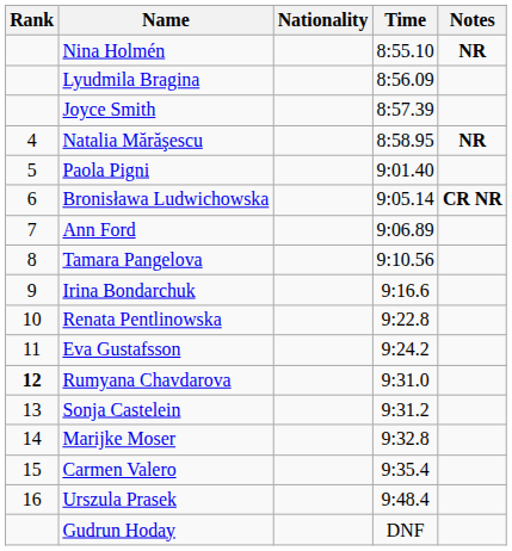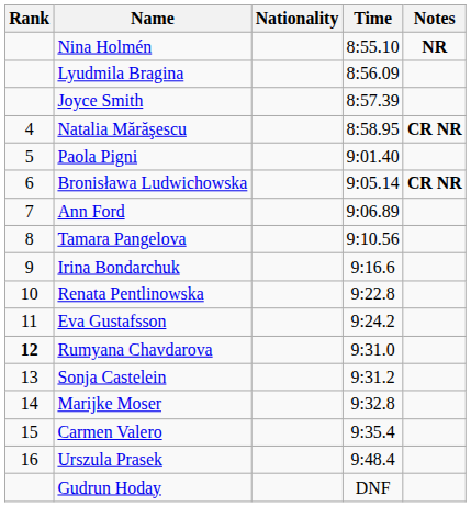 <table class="wikitable sortable" style="text-align:center">
 <tr>
 <th>Rank</th>
 <th>Name</th>
 <th>Nationality</th>
 <th>Time</th>
 <th>Notes</th>
 </tr>
 <tr>
 <td></td>
 <td align=left><a href='#'>Nina Holmén</a></td>
 <td align=left></td>
 <td>8:55.10</td>
 <td><strong>NR</strong></td>
 </tr>
 <tr>
 <td></td>
 <td align=left><a href='#'>Lyudmila Bragina</a></td>
 <td align=left></td>
 <td>8:56.09</td>
 <td></td>
 </tr>
 <tr>
 <td></td>
 <td align=left><a href='#'>Joyce Smith</a></td>
 <td align=left></td>
 <td>8:57.39</td>
 <td></td>
 </tr>
 <tr>
 <td>4</td>
 <td align=left><a href='#'>Natalia Mărăşescu</a></td>
 <td align=left></td>
 <td>8:58.95</td>
-<td><strong>NR</strong></td>
+<td><strong>CR NR</strong></td>
 </tr>
 <tr>
 <td>5</td>
 <td align=left><a href='#'>Paola Pigni</a></td>
 <td align=left></td>
 <td>9:01.40</td>
 <td></td>
 </tr>
 <tr>
 <td>6</td>
 <td align=left><a href='#'>Bronisława Ludwichowska</a></td>
 <td align=left></td>
 <td>9:05.14</td>
 <td><strong>CR NR</strong></td>
 </tr>
 <tr>
 <td>7</td>
 <td align=left><a href='#'>Ann Ford</a></td>
 <td align=left></td>
 <td>9:06.89</td>
 <td></td>
 </tr>
 <tr>
 <td>8</td>
 <td align=left><a href='#'>Tamara Pangelova</a></td>
 <td align=left></td>
 <td>9:10.56</td>
 <td></td>
 </tr>
 <tr>
 <td>9</td>
 <td align=left><a href='#'>Irina Bondarchuk</a></td>
 <td align=left></td>
 <td>9:16.6</td>
 <td></td>
 </tr>
 <tr>
 <td>10</td>
 <td align=left><a href='#'>Renata Pentlinowska</a></td>
 <td align=left></td>
 <td>9:22.8</td>
 <td></td>
 </tr>
 <tr>
 <td>11</td>
 <td align=left><a href='#'>Eva Gustafsson</a></td>
 <td align=left></td>
 <td>9:24.2</td>
 <td></td>
 </tr>
 <tr>
 <td><strong>12</strong></td>
 <td align=left><a href='#'>Rumyana Chavdarova</a></td>
 <td align=left></td>
 <td>9:31.0</td>
 <td></td>
 </tr>
 <tr>
 <td>13</td>
 <td align=left><a href='#'>Sonja Castelein</a></td>
 <td align=left></td>
 <td>9:31.2</td>
 <td></td>
 </tr>
 <tr>
 <td>14</td>
 <td align=left><a href='#'>Marijke Moser</a></td>
 <td align=left></td>
 <td>9:32.8</td>
 <td></td>
 </tr>
 <tr>
 <td>15</td>
 <td align=left><a href='#'>Carmen Valero</a></td>
 <td align=left></td>
 <td>9:35.4</td>
 <td></td>
 </tr>
 <tr>
 <td>16</td>
 <td align=left><a href='#'>Urszula Prasek</a></td>
 <td align=left></td>
 <td>9:48.4</td>
 <td></td>
 </tr>
 <tr>
 <td></td>
 <td align=left><a href='#'>Gudrun Hoday</a></td>
 <td align=left></td>
 <td>DNF</td>
 <td></td>
 </tr>
 </table>
